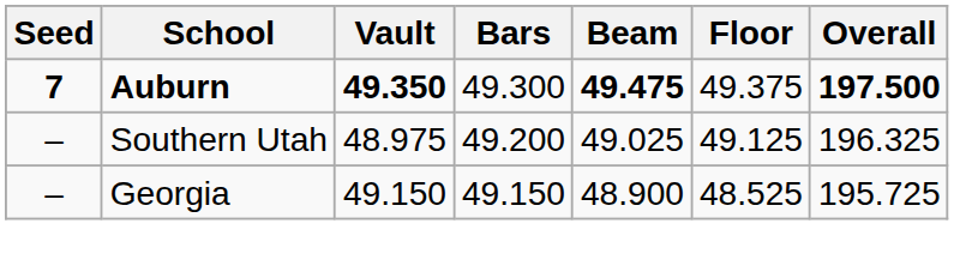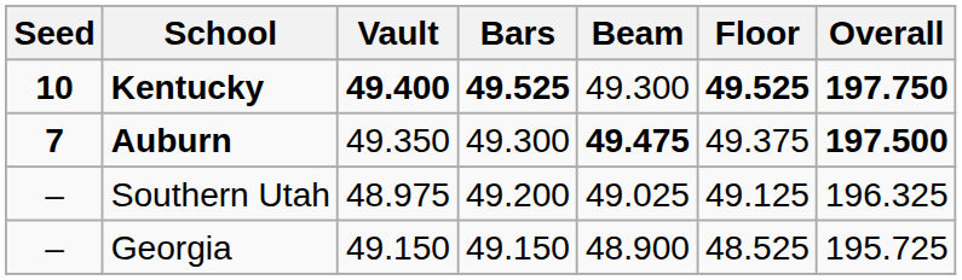 <table class="wikitable" style="white-space:nowrap; font-size:95%; text-align:center">
 <tr>
 <th>Seed</th>
 <th>School</th>
 <th>Vault</th>
 <th>Bars</th>
 <th>Beam</th>
 <th>Floor</th>
 <th>Overall</th>
 </tr>
 <tr>
+<td><strong>10</strong></td>
+<td align=left><strong>Kentucky</strong></td>
+<td><strong>49.400</strong></td>
+<td><strong>49.525</strong></td>
+<td>49.300</td>
+<td><strong>49.525</strong></td>
+<td><strong>197.750</strong></td>
+</tr>
+<tr>
 <td><strong>7</strong></td>
 <td align=left><strong>Auburn</strong></td>
-<td><strong>49.350</strong></td>
+<td>49.350</td>
 <td>49.300</td>
 <td><strong>49.475</strong></td>
 <td>49.375</td>
 <td><strong>197.500</strong></td>
 </tr>
 <tr>
 <td>–</td>
 <td align=left>Southern Utah</td>
 <td>48.975</td>
 <td>49.200</td>
 <td>49.025</td>
 <td>49.125</td>
 <td>196.325</td>
 </tr>
 <tr>
 <td>–</td>
 <td align=left>Georgia</td>
 <td>49.150</td>
 <td>49.150</td>
 <td>48.900</td>
 <td>48.525</td>
 <td>195.725</td>
 </tr>
 </table>
